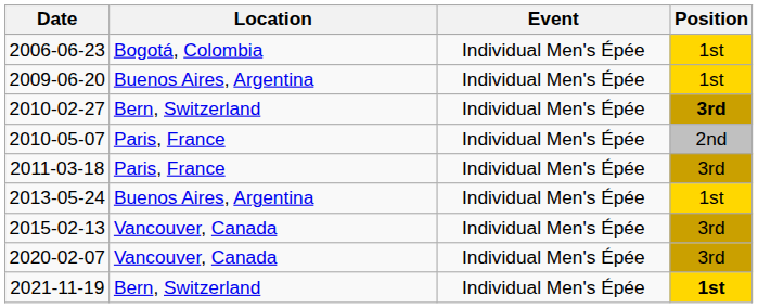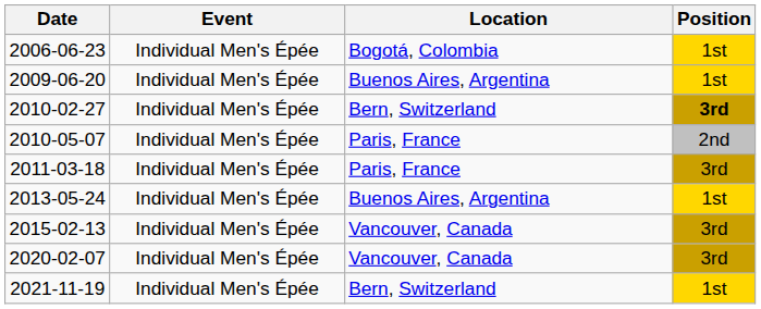 <table class="wikitable" style="text-align:center;">
 <tr>
 <th>Date</th>
+<th style="width:12em">Event</th>
 <th style="width:17em">Location</th>
-<th style="width:12em">Event</th>
 <th>Position</th>
 </tr>
 <tr>
 <td>2006-06-23</td>
+<td>Individual Men's Épée</td>
 <td rowspan="1" align="left"> <a href='#'>Bogotá</a>, <a href='#'>Colombia</a></td>
-<td>Individual Men's Épée</td>
 <td bgcolor="gold">1st</td>
 </tr>
 <tr>
 <td>2009-06-20</td>
+<td>Individual Men's Épée</td>
 <td rowspan="1" align="left"> <a href='#'>Buenos Aires</a>, <a href='#'>Argentina</a></td>
-<td>Individual Men's Épée</td>
 <td bgcolor="gold">1st</td>
 </tr>
 <tr>
 <td>2010-02-27</td>
+<td>Individual Men's Épée</td>
 <td rowspan="1" align="left"> <a href='#'>Bern</a>, <a href='#'>Switzerland</a></td>
-<td>Individual Men's Épée</td>
 <td bgcolor="caramel"><strong>3rd</strong></td>
 </tr>
 <tr>
 <td>2010-05-07</td>
+<td>Individual Men's Épée</td>
 <td rowspan="1" align="left"> <a href='#'>Paris</a>, <a href='#'>France</a></td>
-<td>Individual Men's Épée</td>
 <td bgcolor="silver">2nd</td>
 </tr>
 <tr>
 <td>2011-03-18</td>
+<td>Individual Men's Épée</td>
 <td rowspan="1" align="left"> <a href='#'>Paris</a>, <a href='#'>France</a></td>
-<td>Individual Men's Épée</td>
 <td bgcolor="caramel">3rd</td>
 </tr>
 <tr>
 <td>2013-05-24</td>
+<td>Individual Men's Épée</td>
 <td rowspan="1" align="left"> <a href='#'>Buenos Aires</a>, <a href='#'>Argentina</a></td>
-<td>Individual Men's Épée</td>
 <td bgcolor="gold">1st</td>
 </tr>
 <tr>
 <td>2015-02-13</td>
+<td>Individual Men's Épée</td>
 <td rowspan="1" align="left"> <a href='#'>Vancouver</a>, <a href='#'>Canada</a></td>
-<td>Individual Men's Épée</td>
 <td bgcolor="caramel">3rd</td>
 </tr>
 <tr>
 <td>2020-02-07</td>
+<td>Individual Men's Épée</td>
 <td rowspan="1" align="left"> <a href='#'>Vancouver</a>, <a href='#'>Canada</a></td>
-<td>Individual Men's Épée</td>
 <td bgcolor="caramel">3rd</td>
 </tr>
 <tr>
 <td>2021-11-19</td>
+<td>Individual Men's Épée</td>
 <td rowspan="1" align="left"> <a href='#'>Bern</a>, <a href='#'>Switzerland</a></td>
-<td>Individual Men's Épée</td>
-<td bgcolor="gold"><strong>1st</strong></td>
+<td bgcolor="gold">1st</td>
 </tr>
 </table>
